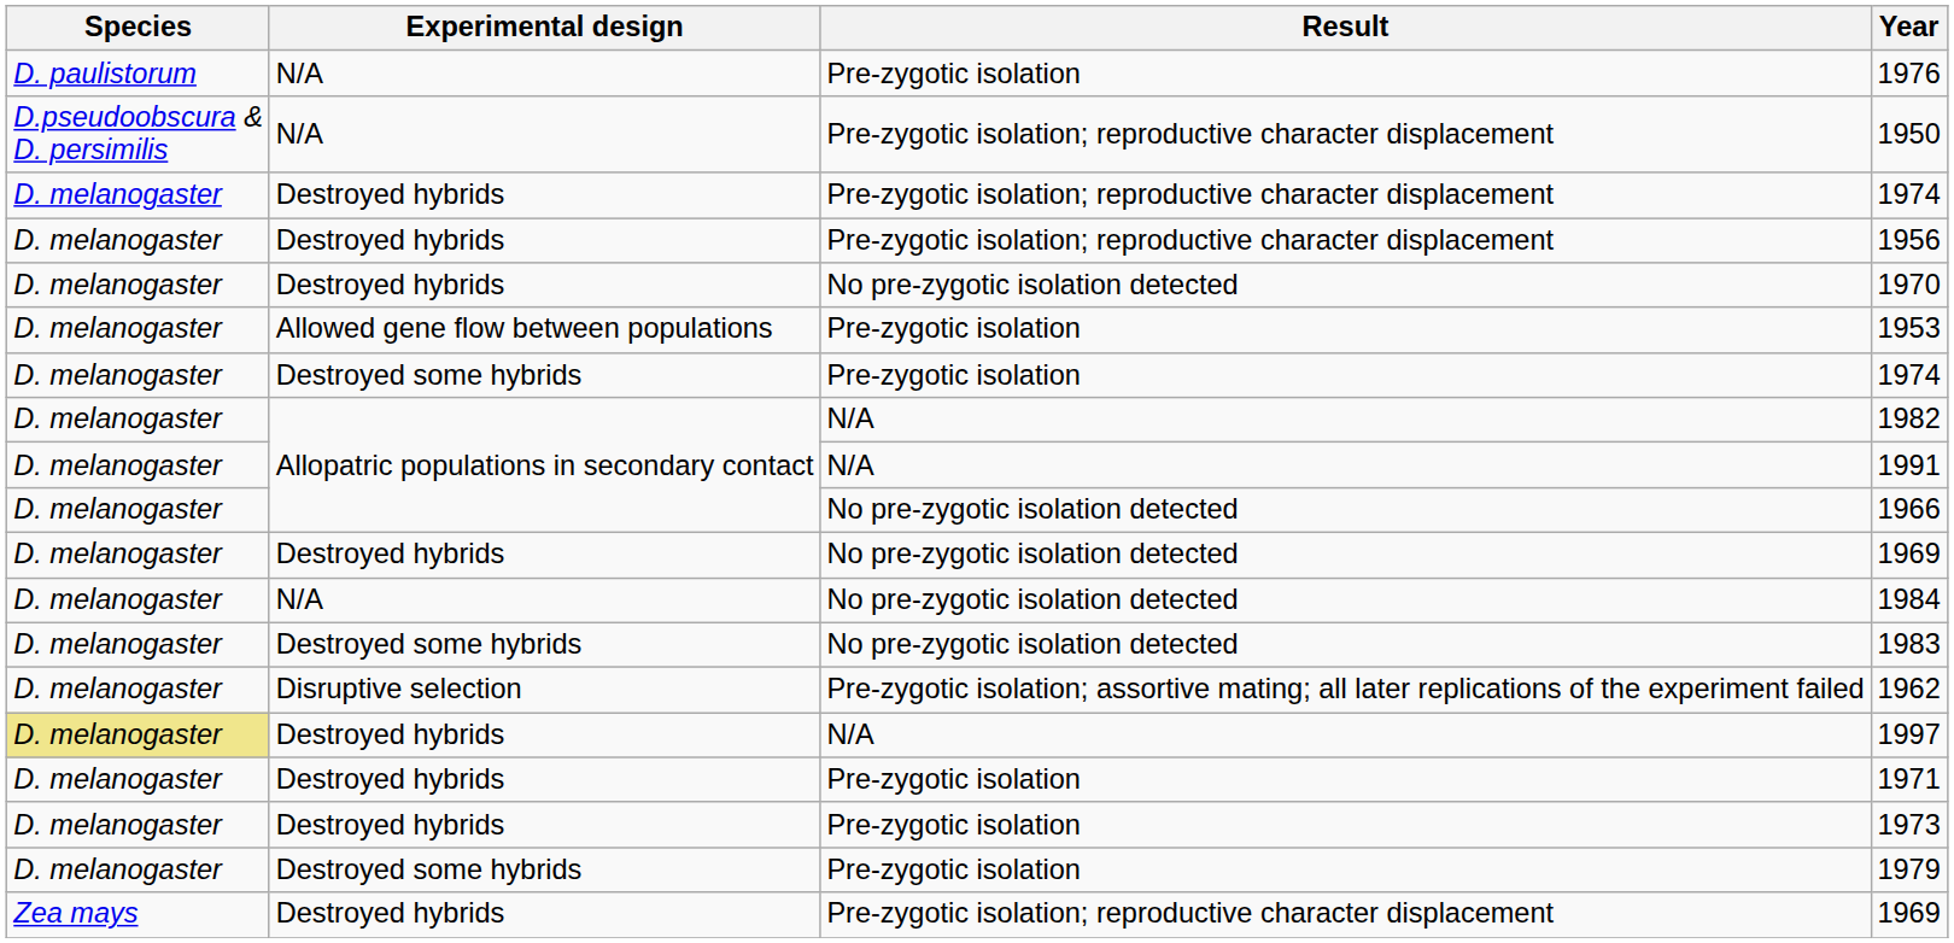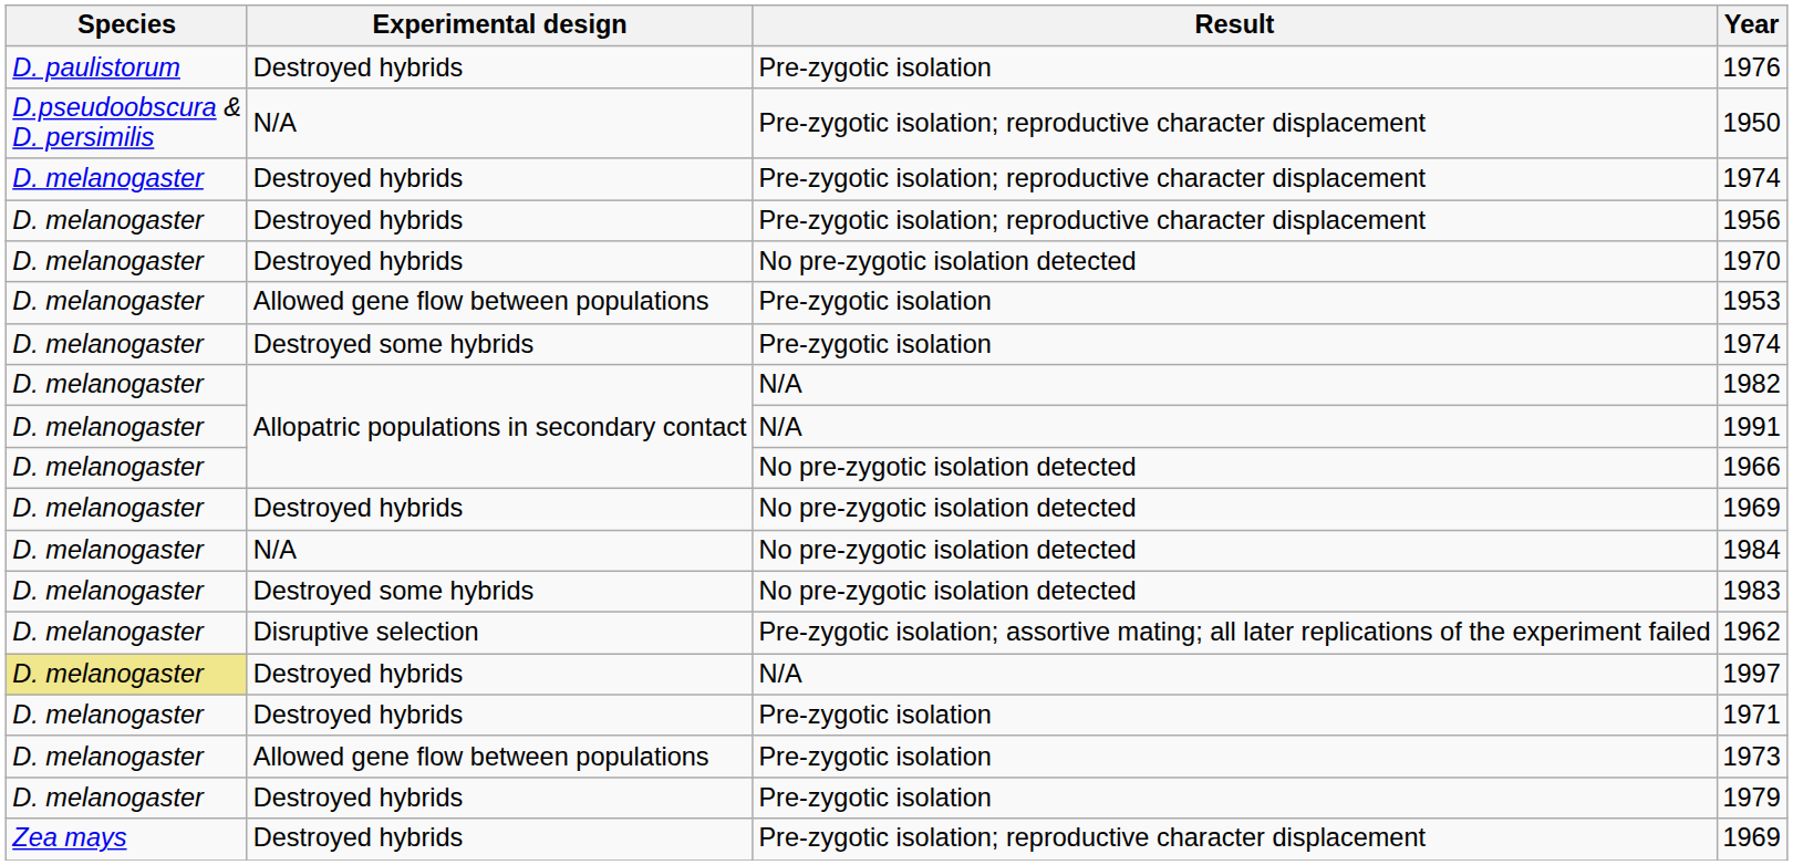 <table class="wikitable sortable" style="margin-left: auto; margin-right: auto; border: none;">
 <tr>
 <th>Species</th>
 <th>Experimental design</th>
 <th>Result</th>
 <th>Year</th>
 </tr>
 <tr>
 <td><em><a href='#'>D. paulistorum</a></em></td>
-<td>N/A</td>
+<td>Destroyed hybrids</td>
 <td>Pre-zygotic isolation</td>
 <td>1976</td>
 </tr>
 <tr>
 <td><em><a href='#'>D.pseudoobscura</a> &</em><br><em><a href='#'>D. persimilis</a></em></td>
 <td>N/A</td>
 <td>Pre-zygotic isolation; reproductive character displacement</td>
 <td>1950</td>
 </tr>
 <tr>
 <td><em><a href='#'>D. melanogaster</a></em></td>
 <td>Destroyed hybrids</td>
 <td>Pre-zygotic isolation; reproductive character displacement</td>
 <td>1974</td>
 </tr>
 <tr>
 <td><em>D. melanogaster</em></td>
 <td>Destroyed hybrids</td>
 <td>Pre-zygotic isolation; reproductive character displacement</td>
 <td>1956</td>
 </tr>
 <tr>
 <td><em>D. melanogaster</em></td>
 <td>Destroyed hybrids</td>
 <td>No pre-zygotic isolation detected</td>
 <td>1970</td>
 </tr>
 <tr>
 <td><em>D. melanogaster</em></td>
 <td>Allowed gene flow between populations</td>
 <td>Pre-zygotic isolation</td>
 <td>1953</td>
 </tr>
 <tr>
 <td><em>D. melanogaster</em></td>
 <td>Destroyed some hybrids</td>
 <td>Pre-zygotic isolation</td>
 <td>1974</td>
 </tr>
 <tr>
 <td><em>D. melanogaster</em></td>
 <td rowspan="3">Allopatric populations in secondary contact</td>
 <td>N/A</td>
 <td>1982</td>
 </tr>
 <tr>
 <td><em>D. melanogaster</em></td>
 <td>N/A</td>
 <td>1991</td>
 </tr>
 <tr>
 <td><em>D. melanogaster</em></td>
 <td>No pre-zygotic isolation detected</td>
 <td>1966</td>
 </tr>
 <tr>
 <td><em>D. melanogaster</em></td>
 <td>Destroyed hybrids</td>
 <td>No pre-zygotic isolation detected</td>
 <td>1969</td>
 </tr>
 <tr>
 <td><em>D. melanogaster</em></td>
 <td>N/A</td>
 <td>No pre-zygotic isolation detected</td>
 <td>1984</td>
 </tr>
 <tr>
 <td><em>D. melanogaster</em></td>
 <td>Destroyed some hybrids</td>
 <td>No pre-zygotic isolation detected</td>
 <td>1983</td>
 </tr>
 <tr>
 <td><em>D. melanogaster</em></td>
 <td>Disruptive selection</td>
 <td>Pre-zygotic isolation; assortive mating; all later replications of the experiment failed</td>
 <td>1962</td>
 </tr>
 <tr>
 <td style="background: khaki;"><em>D. melanogaster</em></td>
 <td>Destroyed hybrids</td>
 <td>N/A</td>
 <td>1997</td>
 </tr>
 <tr>
 <td><em>D. melanogaster</em></td>
 <td>Destroyed hybrids</td>
 <td>Pre-zygotic isolation</td>
 <td>1971</td>
 </tr>
 <tr>
 <td><em>D. melanogaster</em></td>
-<td>Destroyed hybrids</td>
+<td>Allowed gene flow between populations</td>
 <td>Pre-zygotic isolation</td>
 <td>1973</td>
 </tr>
 <tr>
 <td><em>D. melanogaster</em></td>
-<td>Destroyed some hybrids</td>
+<td>Destroyed hybrids</td>
 <td>Pre-zygotic isolation</td>
 <td>1979</td>
 </tr>
 <tr>
 <td><em><a href='#'>Zea mays</a></em></td>
 <td>Destroyed hybrids</td>
 <td>Pre-zygotic isolation; reproductive character displacement</td>
 <td>1969</td>
 </tr>
 </table>
